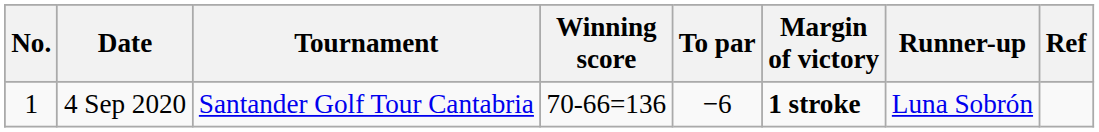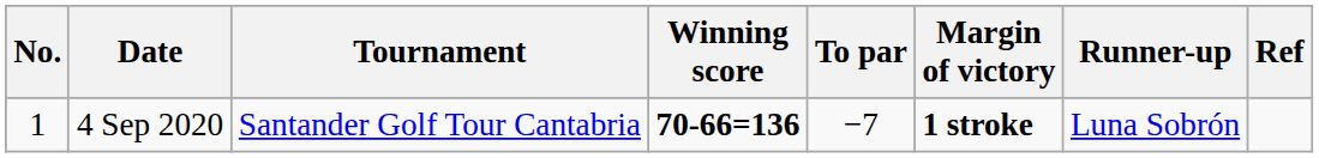 <table class="wikitable" style="font-size:95%;">
 <tr>
 <th>No.</th>
 <th>Date</th>
 <th>Tournament</th>
 <th>Winning<br>score</th>
 <th>To par</th>
 <th>Margin<br>of victory</th>
 <th>Runner-up</th>
 <th>Ref</th>
 </tr>
 <tr>
 <td align=center>1</td>
 <td align=right>4 Sep 2020</td>
 <td><a href='#'>Santander Golf Tour Cantabria</a></td>
-<td align=right>70-66=136</td>
-<td align=center>−6</td>
+<td align=right><strong>70-66=136</strong></td>
+<td align=center>−7</td>
 <td><strong>1 stroke</strong></td>
 <td> <a href='#'>Luna Sobrón</a></td>
 <td></td>
 </tr>
 </table>
